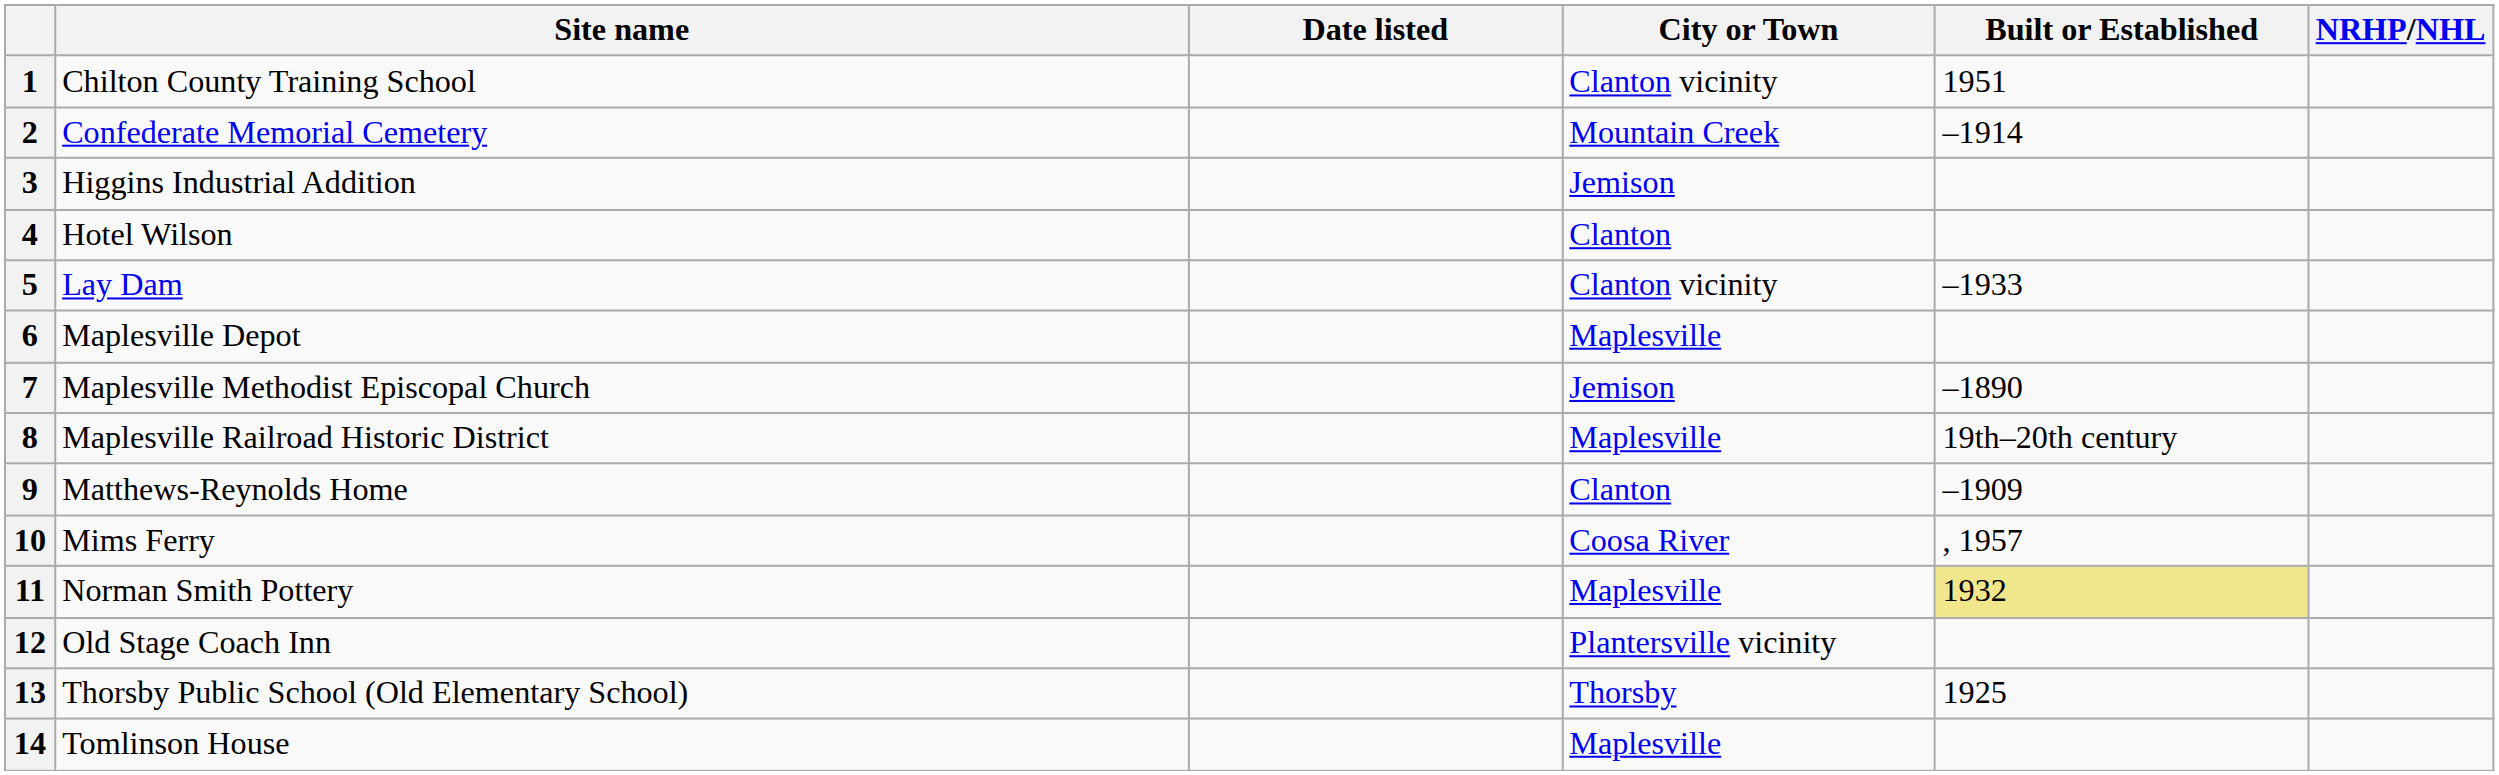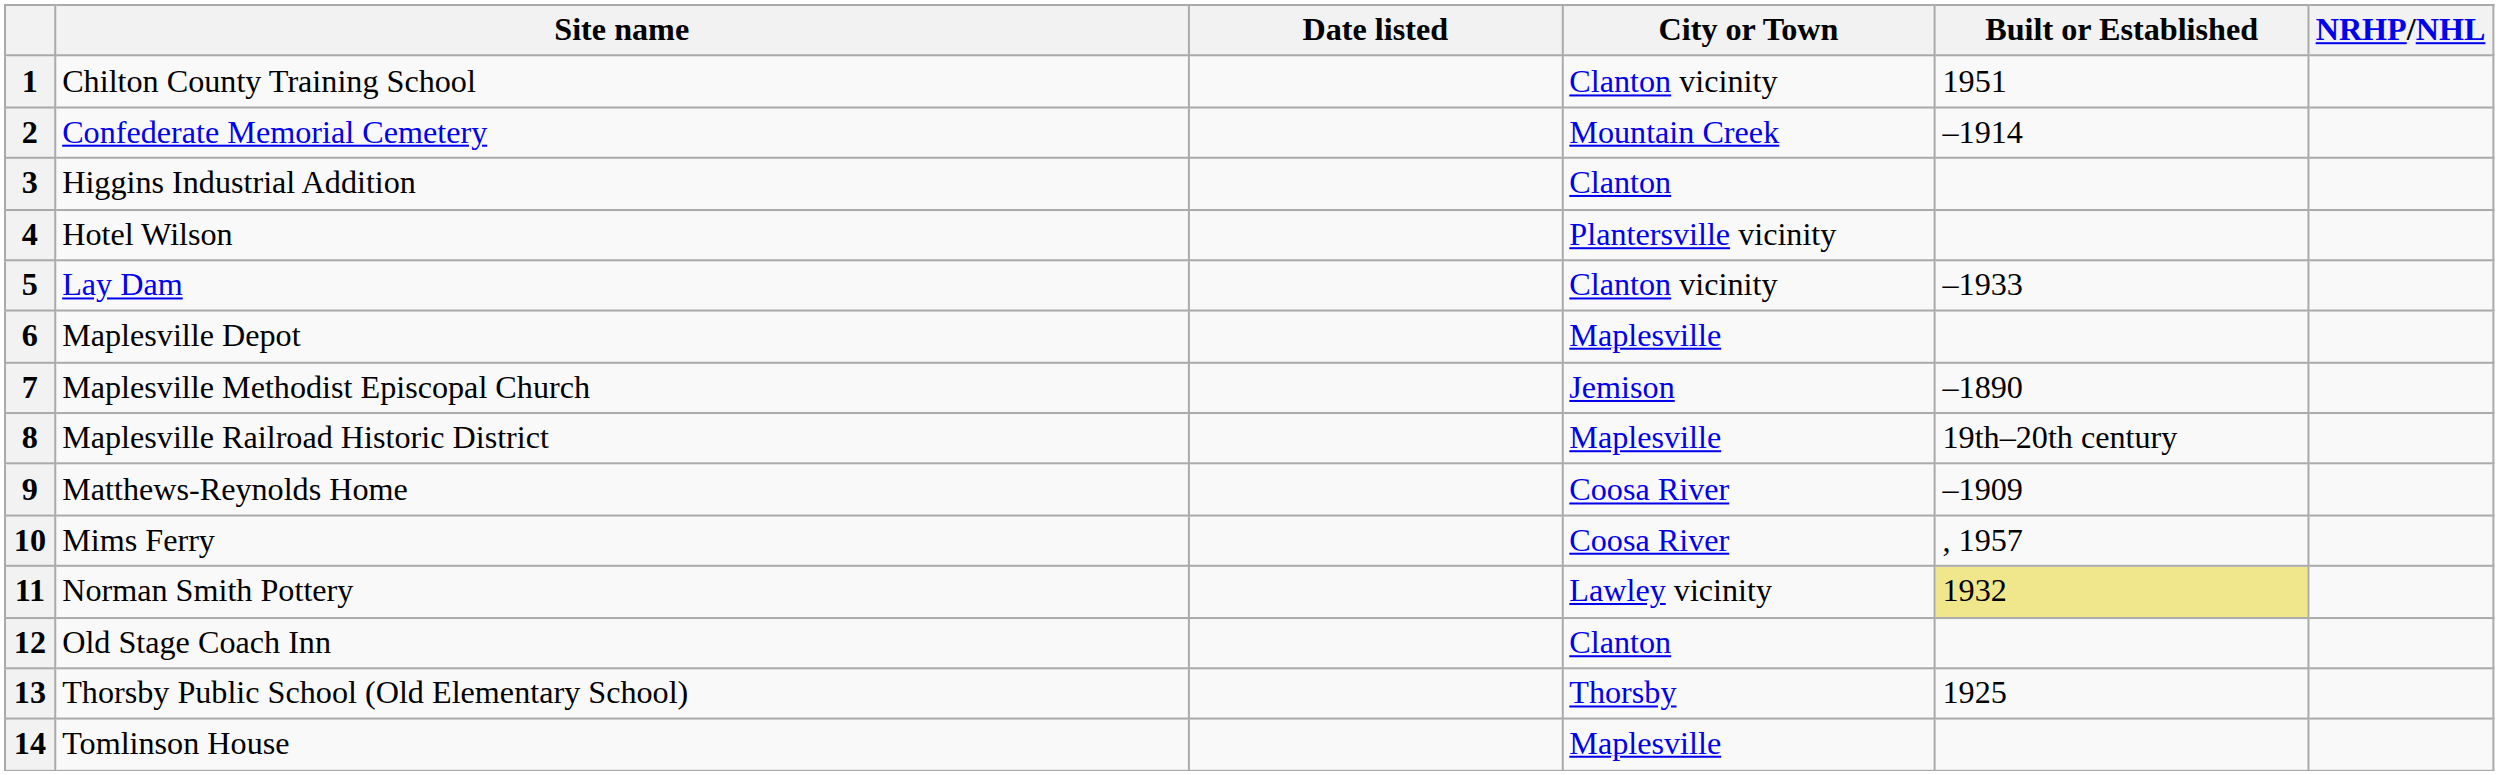 <table class="wikitable" style="width:98%">
 <tr>
 <th width = 2% ></th>
 <th>Site name</th>
 <th width = 15% >Date listed</th>
 <th width = 15% >City or Town</th>
 <th width = 15% >Built or Established</th>
 <th width = 5%  ><a href='#'>NRHP</a>/<a href='#'>NHL</a></th>
 </tr>
 <tr ->
 <th>1</th>
 <td>Chilton County Training School</td>
 <td></td>
 <td><a href='#'>Clanton</a> vicinity</td>
 <td>1951</td>
 <td></td>
 </tr>
 <tr ->
 <th>2</th>
 <td><a href='#'>Confederate Memorial Cemetery</a></td>
 <td></td>
 <td><a href='#'>Mountain Creek</a></td>
 <td>–1914</td>
 <td></td>
 </tr>
 <tr ->
 <th>3</th>
 <td>Higgins Industrial Addition</td>
 <td></td>
-<td><a href='#'>Jemison</a></td>
+<td><a href='#'>Clanton</a></td>
 <td></td>
 <td></td>
 </tr>
 <tr ->
 <th>4</th>
 <td>Hotel Wilson</td>
 <td></td>
-<td><a href='#'>Clanton</a></td>
+<td><a href='#'>Plantersville</a> vicinity</td>
 <td></td>
 <td></td>
 </tr>
 <tr ->
 <th>5</th>
 <td><a href='#'>Lay Dam</a></td>
 <td></td>
 <td><a href='#'>Clanton</a> vicinity</td>
 <td>–1933</td>
 <td></td>
 </tr>
 <tr ->
 <th>6</th>
 <td>Maplesville Depot</td>
 <td></td>
 <td><a href='#'>Maplesville</a></td>
 <td></td>
 <td></td>
 </tr>
 <tr ->
 <th>7</th>
 <td>Maplesville Methodist Episcopal Church</td>
 <td></td>
 <td><a href='#'>Jemison</a></td>
 <td>–1890</td>
 <td></td>
 </tr>
 <tr ->
 <th>8</th>
 <td>Maplesville Railroad Historic District</td>
 <td></td>
 <td><a href='#'>Maplesville</a></td>
 <td>19th–20th century</td>
 <td></td>
 </tr>
 <tr ->
 <th>9</th>
 <td>Matthews-Reynolds Home</td>
 <td></td>
-<td><a href='#'>Clanton</a></td>
+<td><a href='#'>Coosa River</a></td>
 <td>–1909</td>
 <td></td>
 </tr>
 <tr ->
 <th>10</th>
 <td>Mims Ferry</td>
 <td></td>
 <td><a href='#'>Coosa River</a></td>
 <td>, 1957</td>
 <td></td>
 </tr>
 <tr ->
 <th>11</th>
 <td>Norman Smith Pottery</td>
 <td></td>
-<td><a href='#'>Maplesville</a></td>
+<td><a href='#'>Lawley</a> vicinity</td>
 <td style="background: khaki;">1932</td>
 <td></td>
 </tr>
 <tr ->
 <th>12</th>
 <td>Old Stage Coach Inn</td>
 <td></td>
-<td><a href='#'>Plantersville</a> vicinity</td>
+<td><a href='#'>Clanton</a></td>
 <td></td>
 <td></td>
 </tr>
 <tr ->
 <th>13</th>
 <td>Thorsby Public School (Old Elementary School)</td>
 <td></td>
 <td><a href='#'>Thorsby</a></td>
 <td>1925</td>
 <td></td>
 </tr>
 <tr ->
 <th>14</th>
 <td>Tomlinson House</td>
 <td></td>
 <td><a href='#'>Maplesville</a></td>
 <td></td>
 <td></td>
 </tr>
 </table>
